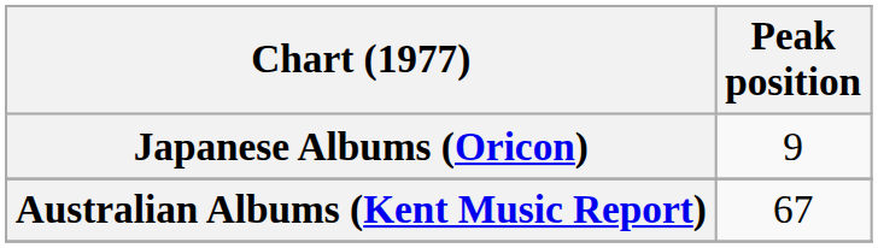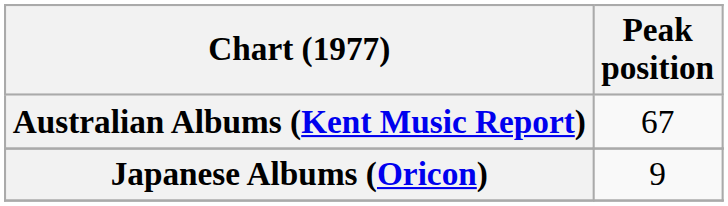 <table class="wikitable sortable plainrowheaders">
 <tr>
 <th>Chart (1977)</th>
 <th>Peak<br>position</th>
+</tr>
+<tr>
+<th scope="row">Australian Albums (<a href='#'>Kent Music Report</a>)</th>
+<td align="center">67</td>
+</tr>
+<tr>
 </tr>
 <tr>
 <th scope="row">Japanese Albums (<a href='#'>Oricon</a>)</th>
 <td align="center">9</td>
 </tr>
 <tr>
 </tr>
-<tr>
-<th scope="row">Australian Albums (<a href='#'>Kent Music Report</a>)</th>
-<td align="center">67</td>
-</tr>
-<tr>
-</tr>
 </table>
